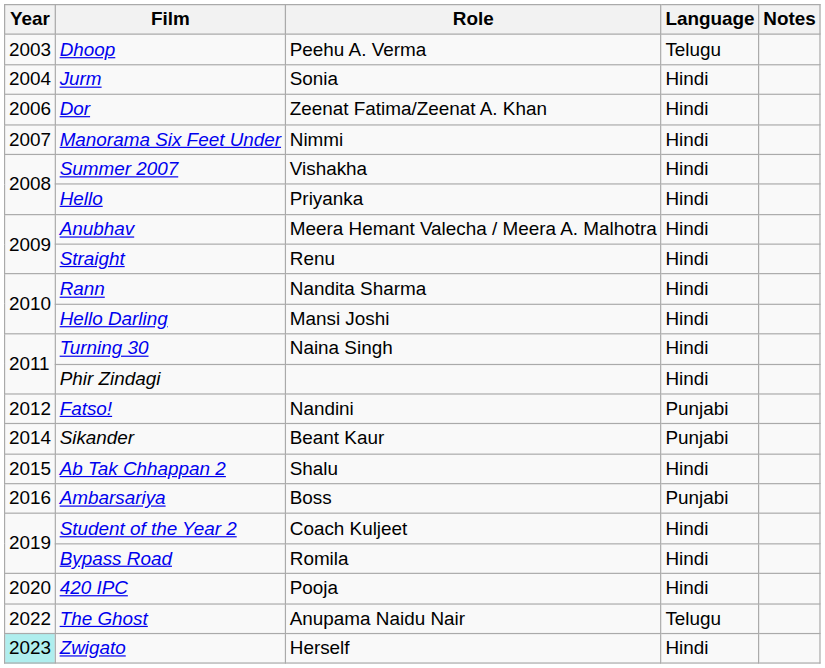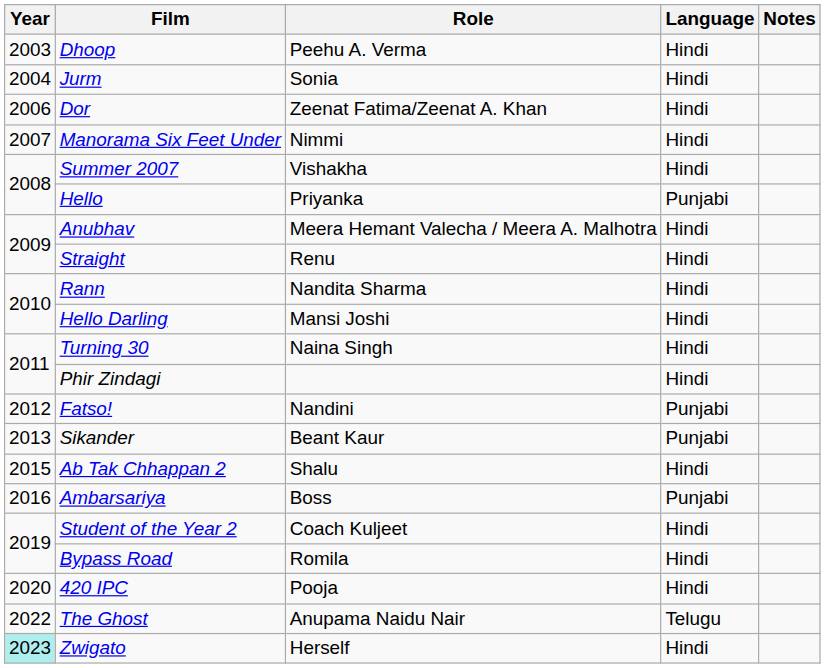 <table class="wikitable sortable">
 <tr align="center" bgcolor="#cccccc">
 <th>Year</th>
 <th>Film</th>
 <th>Role</th>
 <th>Language</th>
 <th>Notes</th>
 </tr>
 <tr>
 <td>2003</td>
 <td><em><a href='#'>Dhoop</a></em></td>
 <td>Peehu A. Verma</td>
-<td>Telugu</td>
+<td>Hindi</td>
 <td></td>
 </tr>
 <tr>
 <td>2004</td>
 <td><em><a href='#'>Jurm</a></em></td>
 <td>Sonia</td>
 <td>Hindi</td>
 <td></td>
 </tr>
 <tr>
 <td>2006</td>
 <td><em><a href='#'>Dor</a></em></td>
 <td>Zeenat Fatima/Zeenat A. Khan</td>
 <td>Hindi</td>
 <td></td>
 </tr>
 <tr>
 <td>2007</td>
 <td><em><a href='#'>Manorama Six Feet Under</a></em></td>
 <td>Nimmi</td>
 <td>Hindi</td>
 <td></td>
 </tr>
 <tr>
 <td rowspan="2">2008</td>
 <td><em><a href='#'>Summer 2007</a></em></td>
 <td>Vishakha</td>
 <td>Hindi</td>
 <td></td>
 </tr>
 <tr>
 <td><em><a href='#'>Hello</a></em></td>
 <td>Priyanka</td>
-<td>Hindi</td>
+<td>Punjabi</td>
 <td></td>
 </tr>
 <tr>
 <td rowspan="2">2009</td>
 <td><em><a href='#'>Anubhav</a></em></td>
 <td>Meera Hemant Valecha / Meera A. Malhotra</td>
 <td>Hindi</td>
 <td></td>
 </tr>
 <tr>
 <td><em><a href='#'>Straight</a></em></td>
 <td>Renu</td>
 <td>Hindi</td>
 <td></td>
 </tr>
 <tr>
 <td rowspan="2">2010</td>
 <td><em><a href='#'>Rann</a></em></td>
 <td>Nandita Sharma</td>
 <td>Hindi</td>
 <td></td>
 </tr>
 <tr>
 <td><em><a href='#'>Hello Darling</a></em></td>
 <td>Mansi Joshi</td>
 <td>Hindi</td>
 <td></td>
 </tr>
 <tr>
 <td rowspan="2">2011</td>
 <td><em><a href='#'>Turning 30</a></em></td>
 <td>Naina Singh</td>
 <td>Hindi</td>
 <td></td>
 </tr>
 <tr>
 <td><em>Phir Zindagi</em></td>
 <td></td>
 <td>Hindi</td>
 <td></td>
 </tr>
 <tr>
 <td>2012</td>
 <td><em><a href='#'>Fatso!</a></em></td>
 <td>Nandini</td>
 <td>Punjabi</td>
 <td></td>
 </tr>
 <tr>
-<td>2014</td>
+<td>2013</td>
 <td><em>Sikander</em></td>
 <td>Beant Kaur</td>
 <td>Punjabi</td>
 <td></td>
 </tr>
 <tr>
 <td>2015</td>
 <td><em><a href='#'>Ab Tak Chhappan 2</a></em></td>
 <td>Shalu</td>
 <td>Hindi</td>
 <td></td>
 </tr>
 <tr>
 <td>2016</td>
 <td><em><a href='#'>Ambarsariya</a></em></td>
 <td>Boss</td>
 <td>Punjabi</td>
 <td></td>
 </tr>
 <tr>
 <td rowspan="2">2019</td>
 <td><em><a href='#'>Student of the Year 2</a></em></td>
 <td>Coach Kuljeet</td>
 <td>Hindi</td>
 <td></td>
 </tr>
 <tr>
 <td><em><a href='#'>Bypass Road</a></em></td>
 <td>Romila</td>
 <td>Hindi</td>
 <td></td>
 </tr>
 <tr>
 <td>2020</td>
 <td><em><a href='#'>420 IPC</a></em></td>
 <td>Pooja</td>
 <td>Hindi</td>
 <td></td>
 </tr>
 <tr>
 <td>2022</td>
 <td><em><a href='#'>The Ghost</a></em></td>
 <td>Anupama Naidu Nair</td>
 <td>Telugu</td>
 <td></td>
 </tr>
 <tr>
 <td style="background: paleturquoise;">2023</td>
 <td><em><a href='#'>Zwigato</a></em></td>
 <td>Herself</td>
 <td>Hindi</td>
 <td></td>
 </tr>
 </table>
